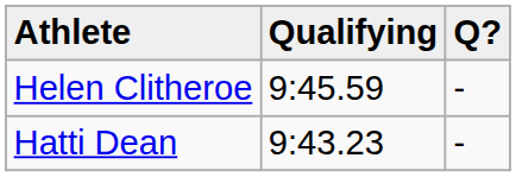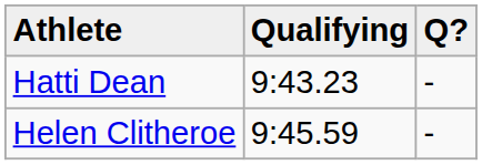 <table class="wikitable">
 <tr>
 <td !align="center" bgcolor="efefef"><strong>Athlete</strong></td>
 <td !align="center" bgcolor="efefef"><strong>Qualifying</strong></td>
 <td !align="center" bgcolor="efefef"><strong>Q?</strong></td>
 </tr>
 <tr>
+<td><a href='#'>Hatti Dean</a></td>
+<td>9:43.23</td>
+<td>-</td>
+</tr>
+<tr>
 <td><a href='#'>Helen Clitheroe</a></td>
 <td>9:45.59</td>
 <td>-</td>
 </tr>
-<tr>
-<td><a href='#'>Hatti Dean</a></td>
-<td>9:43.23</td>
-<td>-</td>
-</tr>
 </table>
